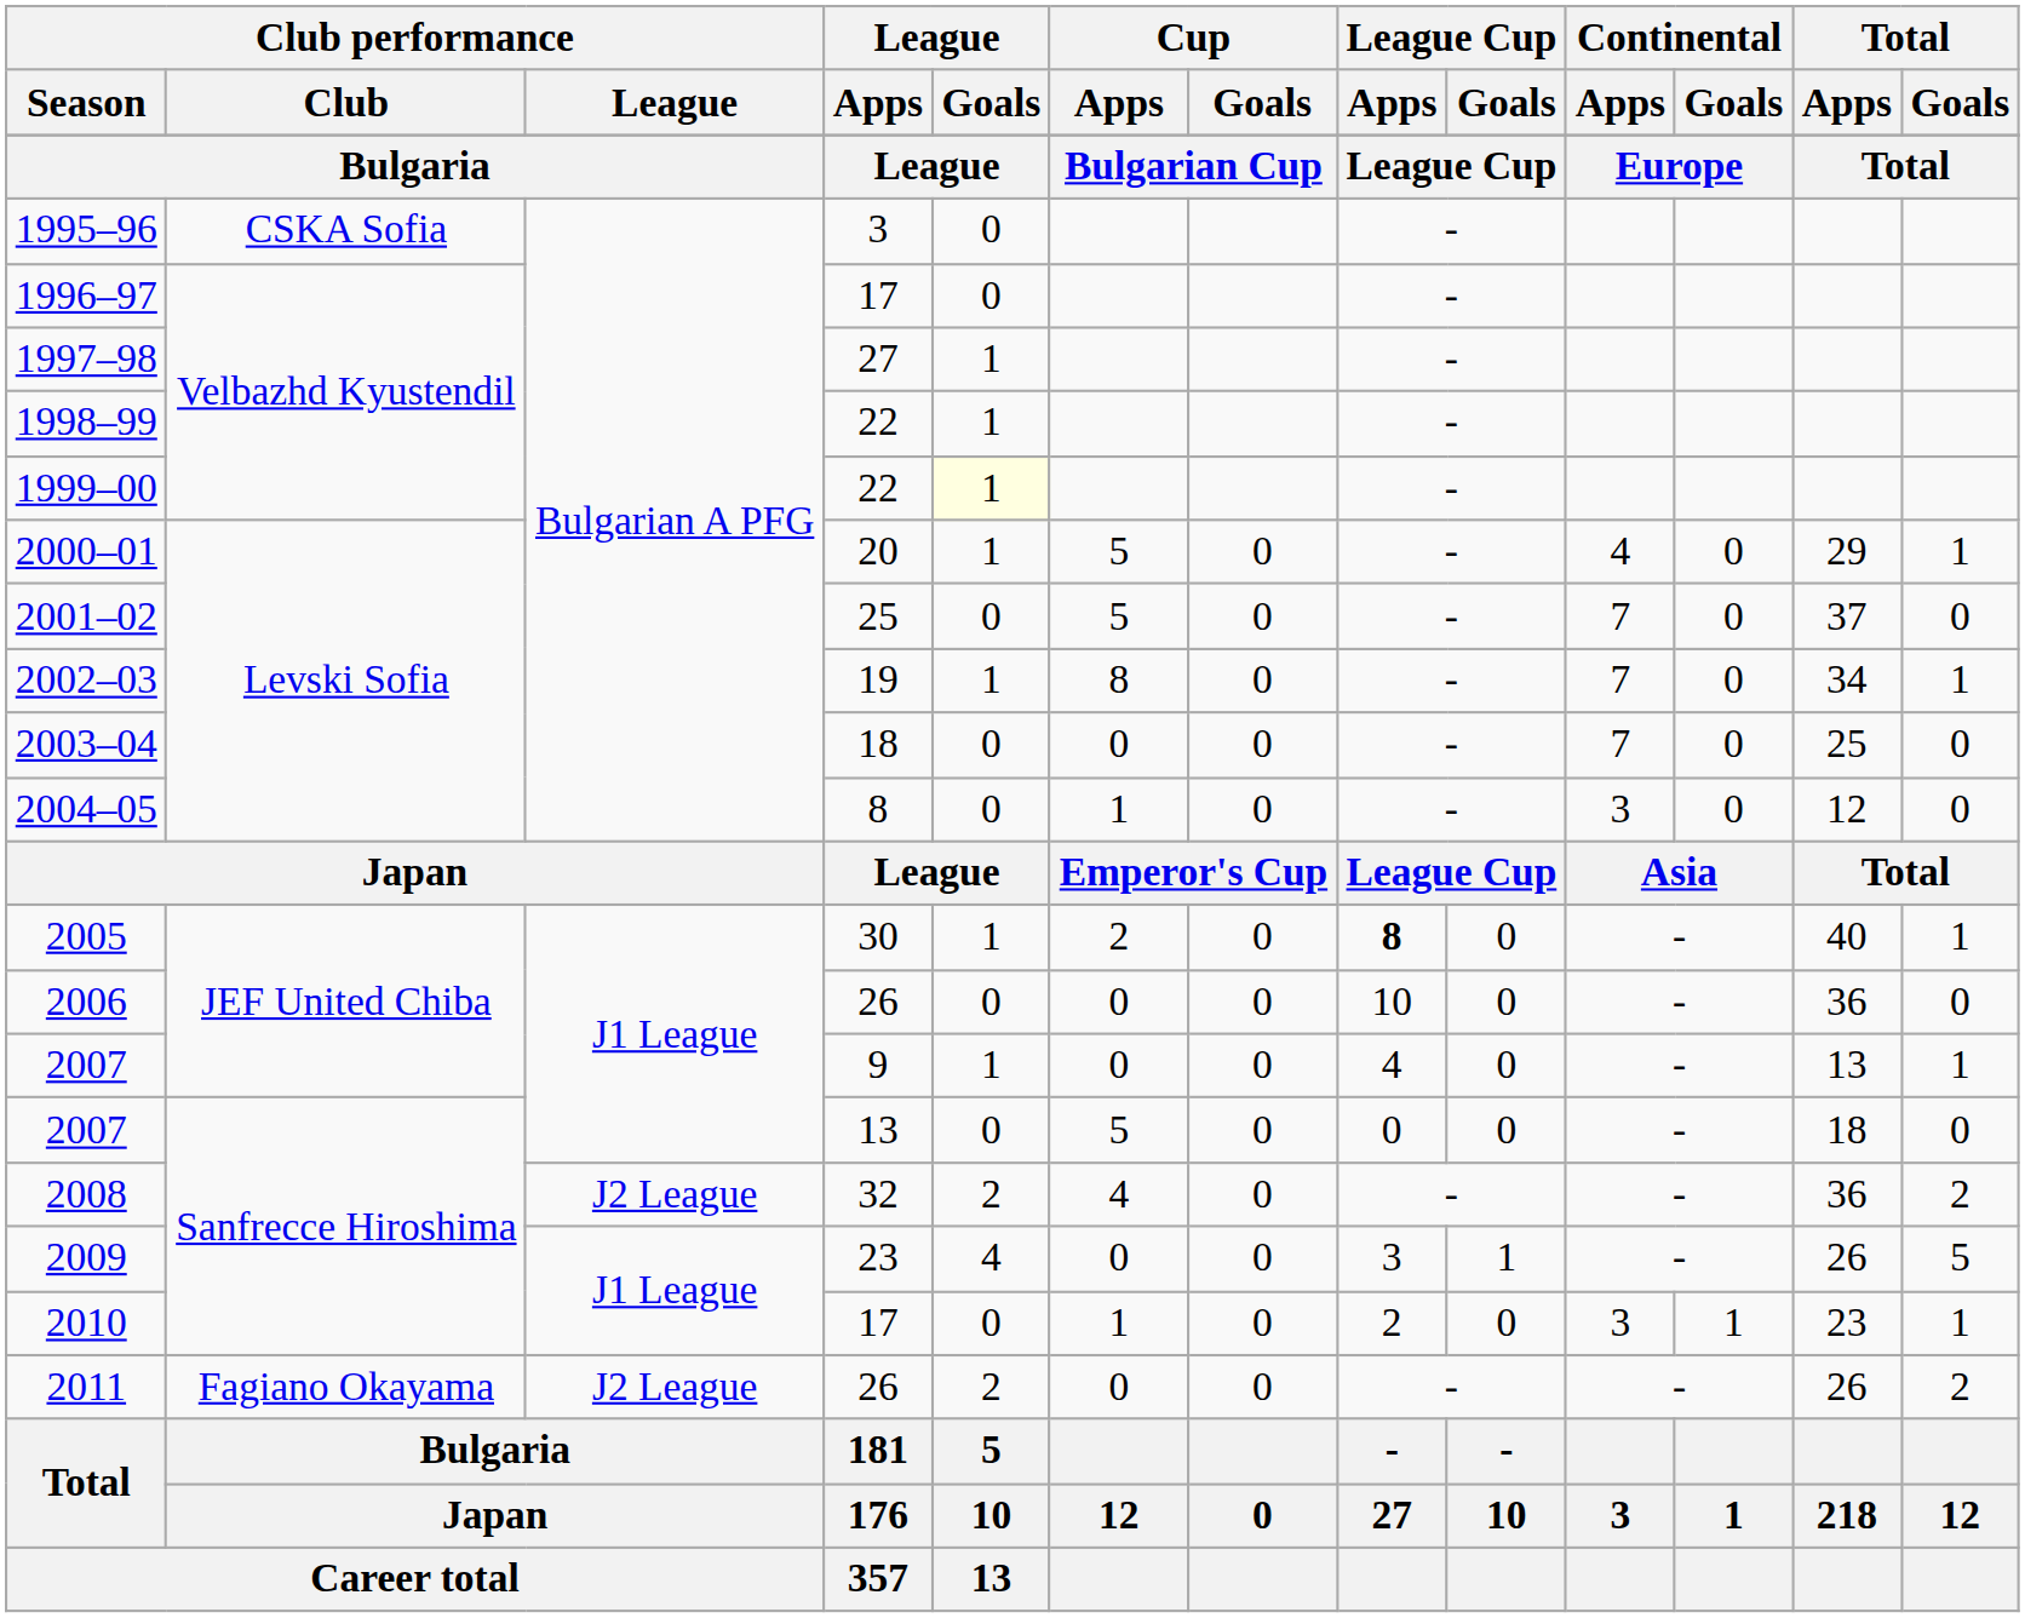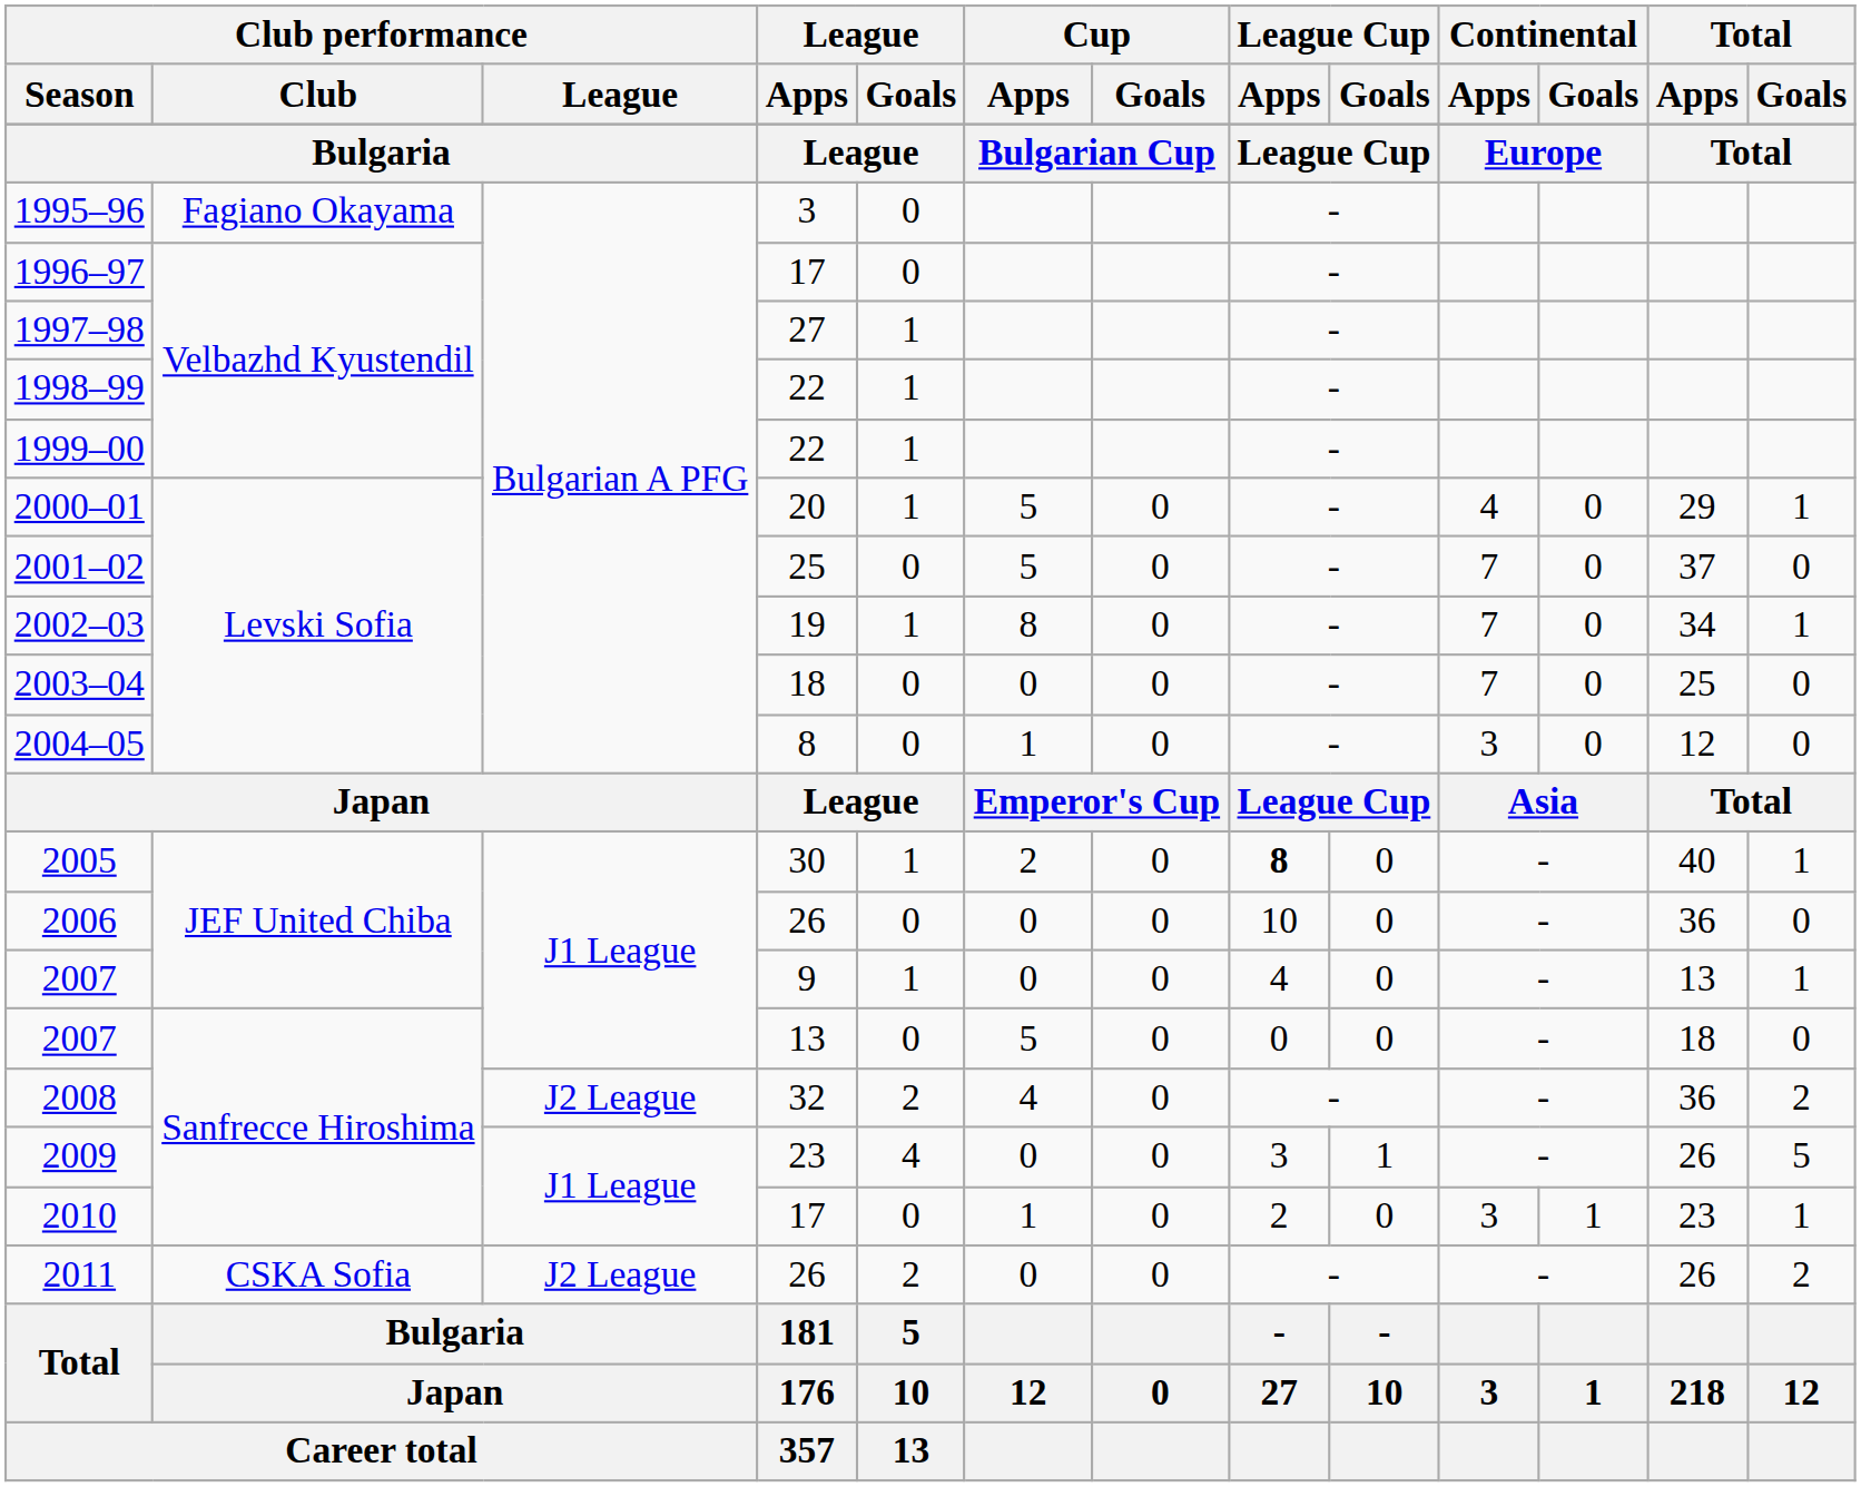 <table class="wikitable" style="text-align:center">
 <tr>
 <th colspan=3>Club performance</th>
 <th colspan=2>League</th>
 <th colspan=2>Cup</th>
 <th colspan=2>League Cup</th>
 <th colspan=2>Continental</th>
 <th colspan=2>Total</th>
 </tr>
 <tr>
 <th>Season</th>
 <th>Club</th>
 <th>League</th>
 <th>Apps</th>
 <th>Goals</th>
 <th>Apps</th>
 <th>Goals</th>
 <th>Apps</th>
 <th>Goals</th>
 <th>Apps</th>
 <th>Goals</th>
 <th>Apps</th>
 <th>Goals</th>
 </tr>
 <tr>
 </tr>
 <tr>
 <th colspan=3>Bulgaria</th>
 <th colspan=2>League</th>
 <th colspan=2><a href='#'>Bulgarian Cup</a></th>
 <th colspan=2>League Cup</th>
 <th colspan=2><a href='#'>Europe</a></th>
 <th colspan=2>Total</th>
 </tr>
 <tr>
 <td><a href='#'>1995–96</a></td>
-<td><a href='#'>CSKA Sofia</a></td>
+<td><a href='#'>Fagiano Okayama</a></td>
 <td rowspan="10"><a href='#'>Bulgarian A PFG</a></td>
 <td>3</td>
 <td>0</td>
 <td></td>
 <td></td>
 <td colspan="2">-</td>
 <td></td>
 <td></td>
 <td></td>
 <td></td>
 </tr>
 <tr>
 <td><a href='#'>1996–97</a></td>
 <td rowspan="4"><a href='#'>Velbazhd Kyustendil</a></td>
 <td>17</td>
 <td>0</td>
 <td></td>
 <td></td>
 <td colspan="2">-</td>
 <td></td>
 <td></td>
 <td></td>
 <td></td>
 </tr>
 <tr>
 <td><a href='#'>1997–98</a></td>
 <td>27</td>
 <td>1</td>
 <td></td>
 <td></td>
 <td colspan="2">-</td>
 <td></td>
 <td></td>
 <td></td>
 <td></td>
 </tr>
 <tr>
 <td><a href='#'>1998–99</a></td>
 <td>22</td>
 <td>1</td>
 <td></td>
 <td></td>
 <td colspan="2">-</td>
 <td></td>
 <td></td>
 <td></td>
 <td></td>
 </tr>
 <tr>
 <td><a href='#'>1999–00</a></td>
 <td>22</td>
-<td style="background: lightyellow;">1</td>
+<td>1</td>
 <td></td>
 <td></td>
 <td colspan="2">-</td>
 <td></td>
 <td></td>
 <td></td>
 <td></td>
 </tr>
 <tr>
 <td><a href='#'>2000–01</a></td>
 <td rowspan="5"><a href='#'>Levski Sofia</a></td>
 <td>20</td>
 <td>1</td>
 <td>5</td>
 <td>0</td>
 <td colspan="2">-</td>
 <td>4</td>
 <td>0</td>
 <td>29</td>
 <td>1</td>
 </tr>
 <tr>
 <td><a href='#'>2001–02</a></td>
 <td>25</td>
 <td>0</td>
 <td>5</td>
 <td>0</td>
 <td colspan="2">-</td>
 <td>7</td>
 <td>0</td>
 <td>37</td>
 <td>0</td>
 </tr>
 <tr>
 <td><a href='#'>2002–03</a></td>
 <td>19</td>
 <td>1</td>
 <td>8</td>
 <td>0</td>
 <td colspan="2">-</td>
 <td>7</td>
 <td>0</td>
 <td>34</td>
 <td>1</td>
 </tr>
 <tr>
 <td><a href='#'>2003–04</a></td>
 <td>18</td>
 <td>0</td>
 <td>0</td>
 <td>0</td>
 <td colspan="2">-</td>
 <td>7</td>
 <td>0</td>
 <td>25</td>
 <td>0</td>
 </tr>
 <tr>
 <td><a href='#'>2004–05</a></td>
 <td>8</td>
 <td>0</td>
 <td>1</td>
 <td>0</td>
 <td colspan="2">-</td>
 <td>3</td>
 <td>0</td>
 <td>12</td>
 <td>0</td>
 </tr>
 <tr>
 <th colspan=3>Japan</th>
 <th colspan=2>League</th>
 <th colspan=2><a href='#'>Emperor's Cup</a></th>
 <th colspan=2><a href='#'>League Cup</a></th>
 <th colspan=2><a href='#'>Asia</a></th>
 <th colspan=2>Total</th>
 </tr>
 <tr>
 <td><a href='#'>2005</a></td>
 <td rowspan="3"><a href='#'>JEF United Chiba</a></td>
 <td rowspan="4"><a href='#'>J1 League</a></td>
 <td>30</td>
 <td>1</td>
 <td>2</td>
 <td>0</td>
 <td><strong>8</strong></td>
 <td>0</td>
 <td colspan="2">-</td>
 <td>40</td>
 <td>1</td>
 </tr>
 <tr>
 <td><a href='#'>2006</a></td>
 <td>26</td>
 <td>0</td>
 <td>0</td>
 <td>0</td>
 <td>10</td>
 <td>0</td>
 <td colspan="2">-</td>
 <td>36</td>
 <td>0</td>
 </tr>
 <tr>
 <td><a href='#'>2007</a></td>
 <td>9</td>
 <td>1</td>
 <td>0</td>
 <td>0</td>
 <td>4</td>
 <td>0</td>
 <td colspan="2">-</td>
 <td>13</td>
 <td>1</td>
 </tr>
 <tr>
 <td><a href='#'>2007</a></td>
 <td rowspan="4"><a href='#'>Sanfrecce Hiroshima</a></td>
 <td>13</td>
 <td>0</td>
 <td>5</td>
 <td>0</td>
 <td>0</td>
 <td>0</td>
 <td colspan="2">-</td>
 <td>18</td>
 <td>0</td>
 </tr>
 <tr>
 <td><a href='#'>2008</a></td>
 <td><a href='#'>J2 League</a></td>
 <td>32</td>
 <td>2</td>
 <td>4</td>
 <td>0</td>
 <td colspan="2">-</td>
 <td colspan="2">-</td>
 <td>36</td>
 <td>2</td>
 </tr>
 <tr>
 <td><a href='#'>2009</a></td>
 <td rowspan="2"><a href='#'>J1 League</a></td>
 <td>23</td>
 <td>4</td>
 <td>0</td>
 <td>0</td>
 <td>3</td>
 <td>1</td>
 <td colspan="2">-</td>
 <td>26</td>
 <td>5</td>
 </tr>
 <tr>
 <td><a href='#'>2010</a></td>
 <td>17</td>
 <td>0</td>
 <td>1</td>
 <td>0</td>
 <td>2</td>
 <td>0</td>
 <td>3</td>
 <td>1</td>
 <td>23</td>
 <td>1</td>
 </tr>
 <tr>
 <td><a href='#'>2011</a></td>
-<td><a href='#'>Fagiano Okayama</a></td>
+<td><a href='#'>CSKA Sofia</a></td>
 <td><a href='#'>J2 League</a></td>
 <td>26</td>
 <td>2</td>
 <td>0</td>
 <td>0</td>
 <td colspan="2">-</td>
 <td colspan="2">-</td>
 <td>26</td>
 <td>2</td>
 </tr>
 <tr>
 <th rowspan=2>Total</th>
 <th colspan=2>Bulgaria</th>
 <th>181</th>
 <th>5</th>
 <th></th>
 <th></th>
 <th>-</th>
 <th>-</th>
 <th></th>
 <th></th>
 <th></th>
 <th></th>
 </tr>
 <tr>
 <th colspan=2>Japan</th>
 <th>176</th>
 <th>10</th>
 <th>12</th>
 <th>0</th>
 <th>27</th>
 <th>10</th>
 <th>3</th>
 <th>1</th>
 <th>218</th>
 <th>12</th>
 </tr>
 <tr>
 <th colspan=3>Career total</th>
 <th>357</th>
 <th>13</th>
 <th></th>
 <th></th>
 <th></th>
 <th></th>
 <th></th>
 <th></th>
 <th></th>
 <th></th>
 </tr>
 </table>
